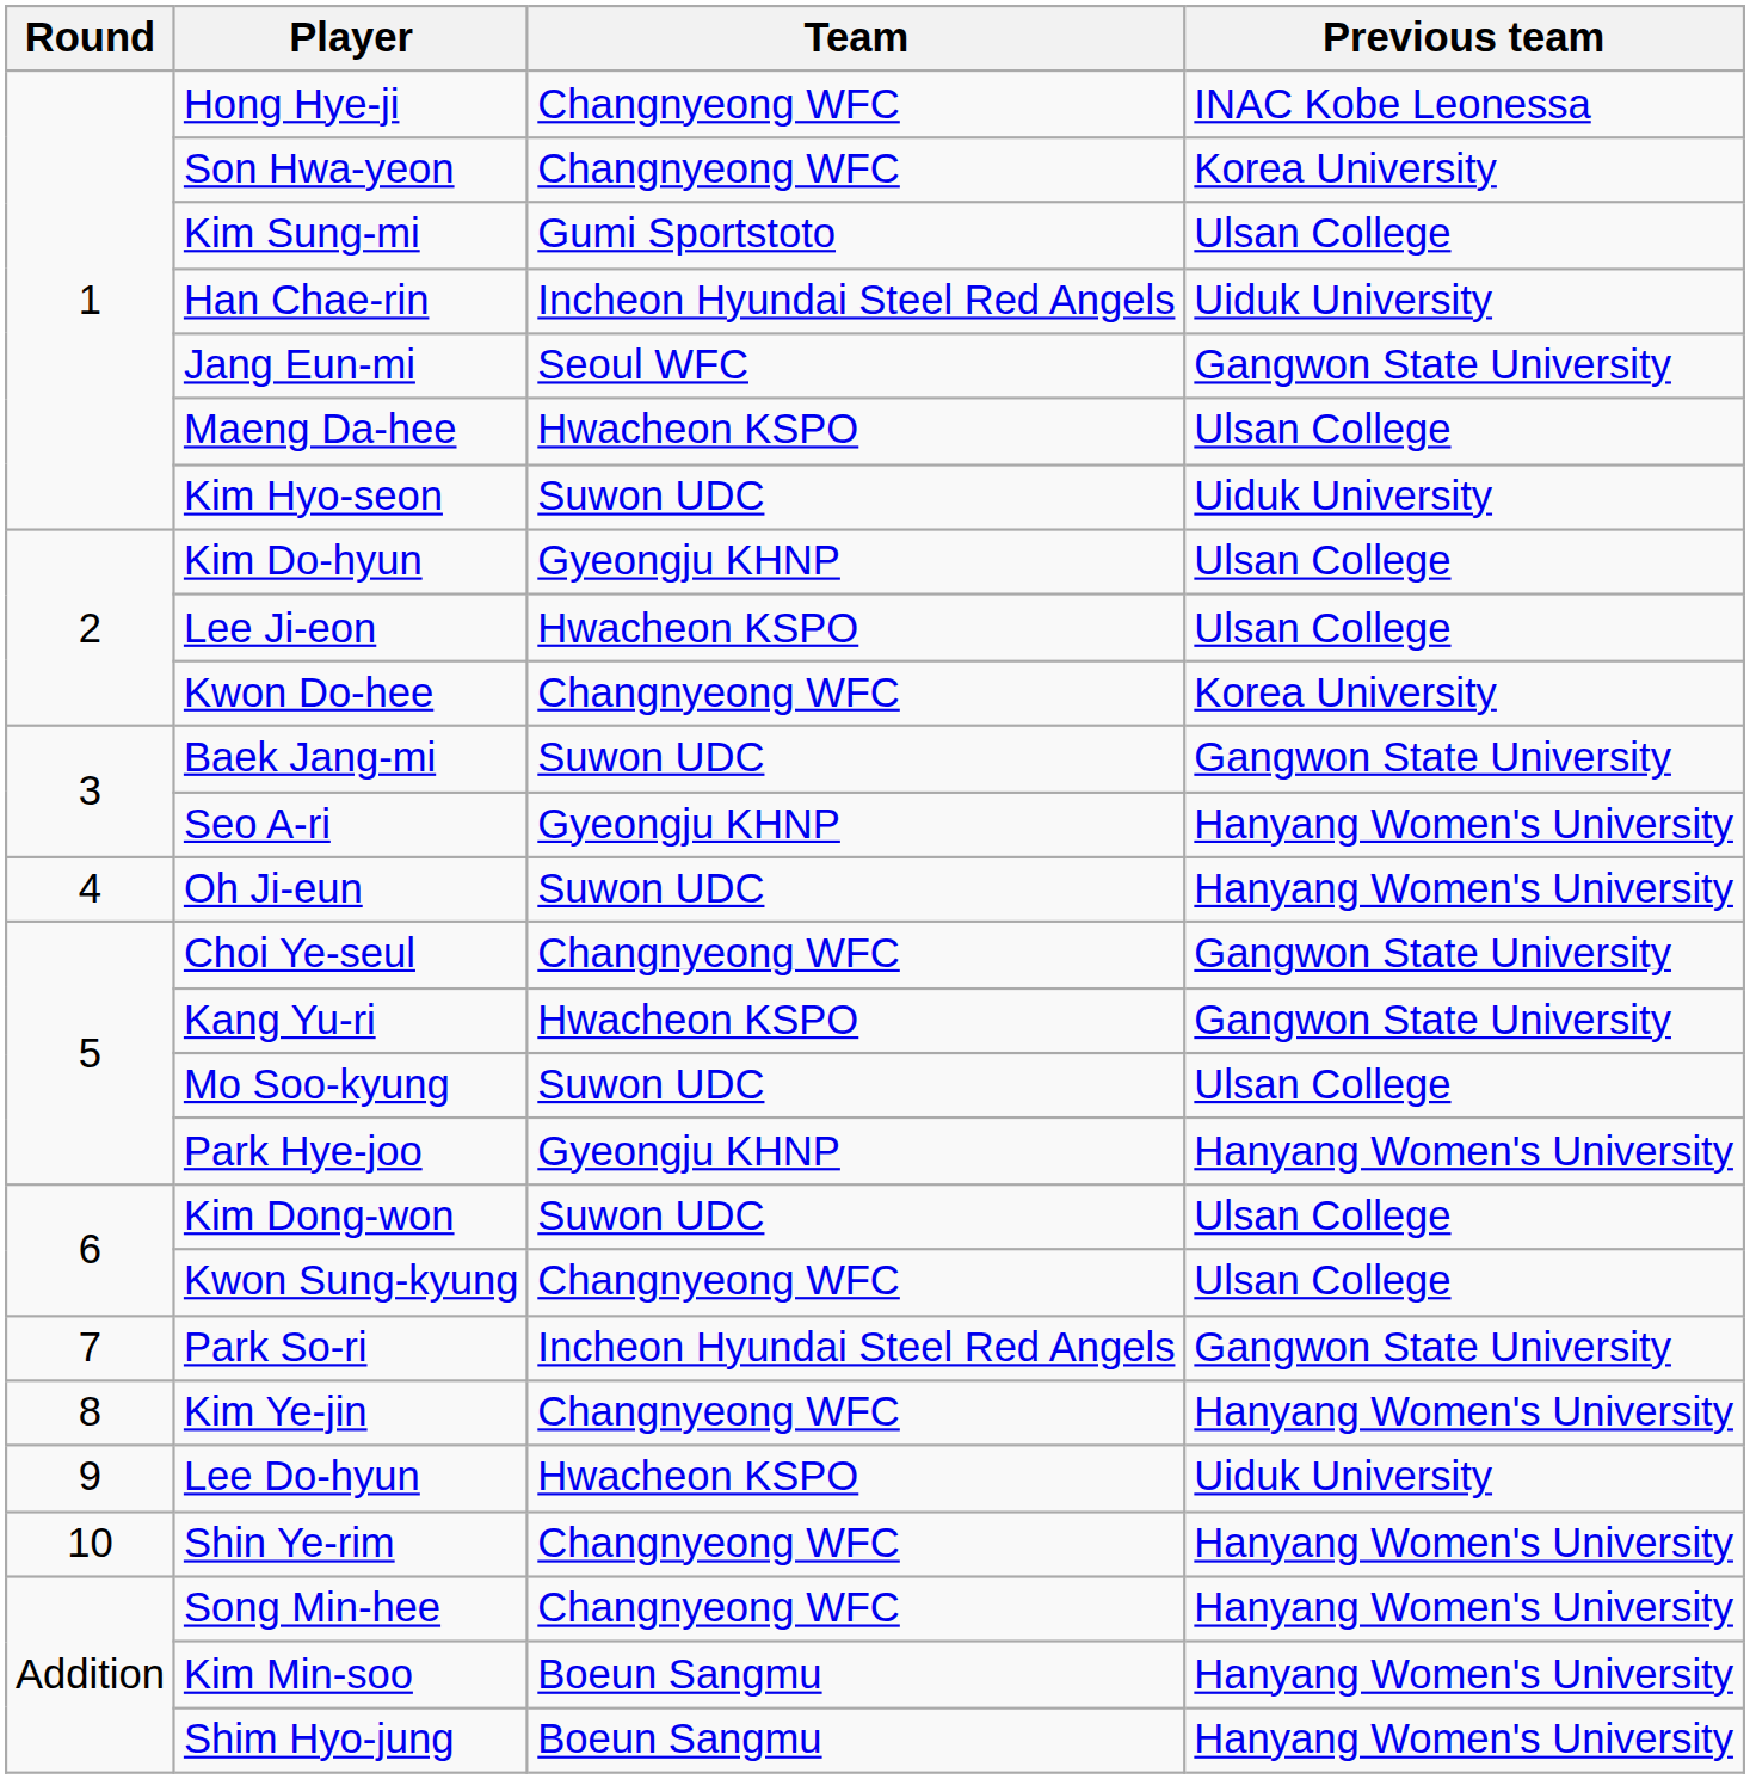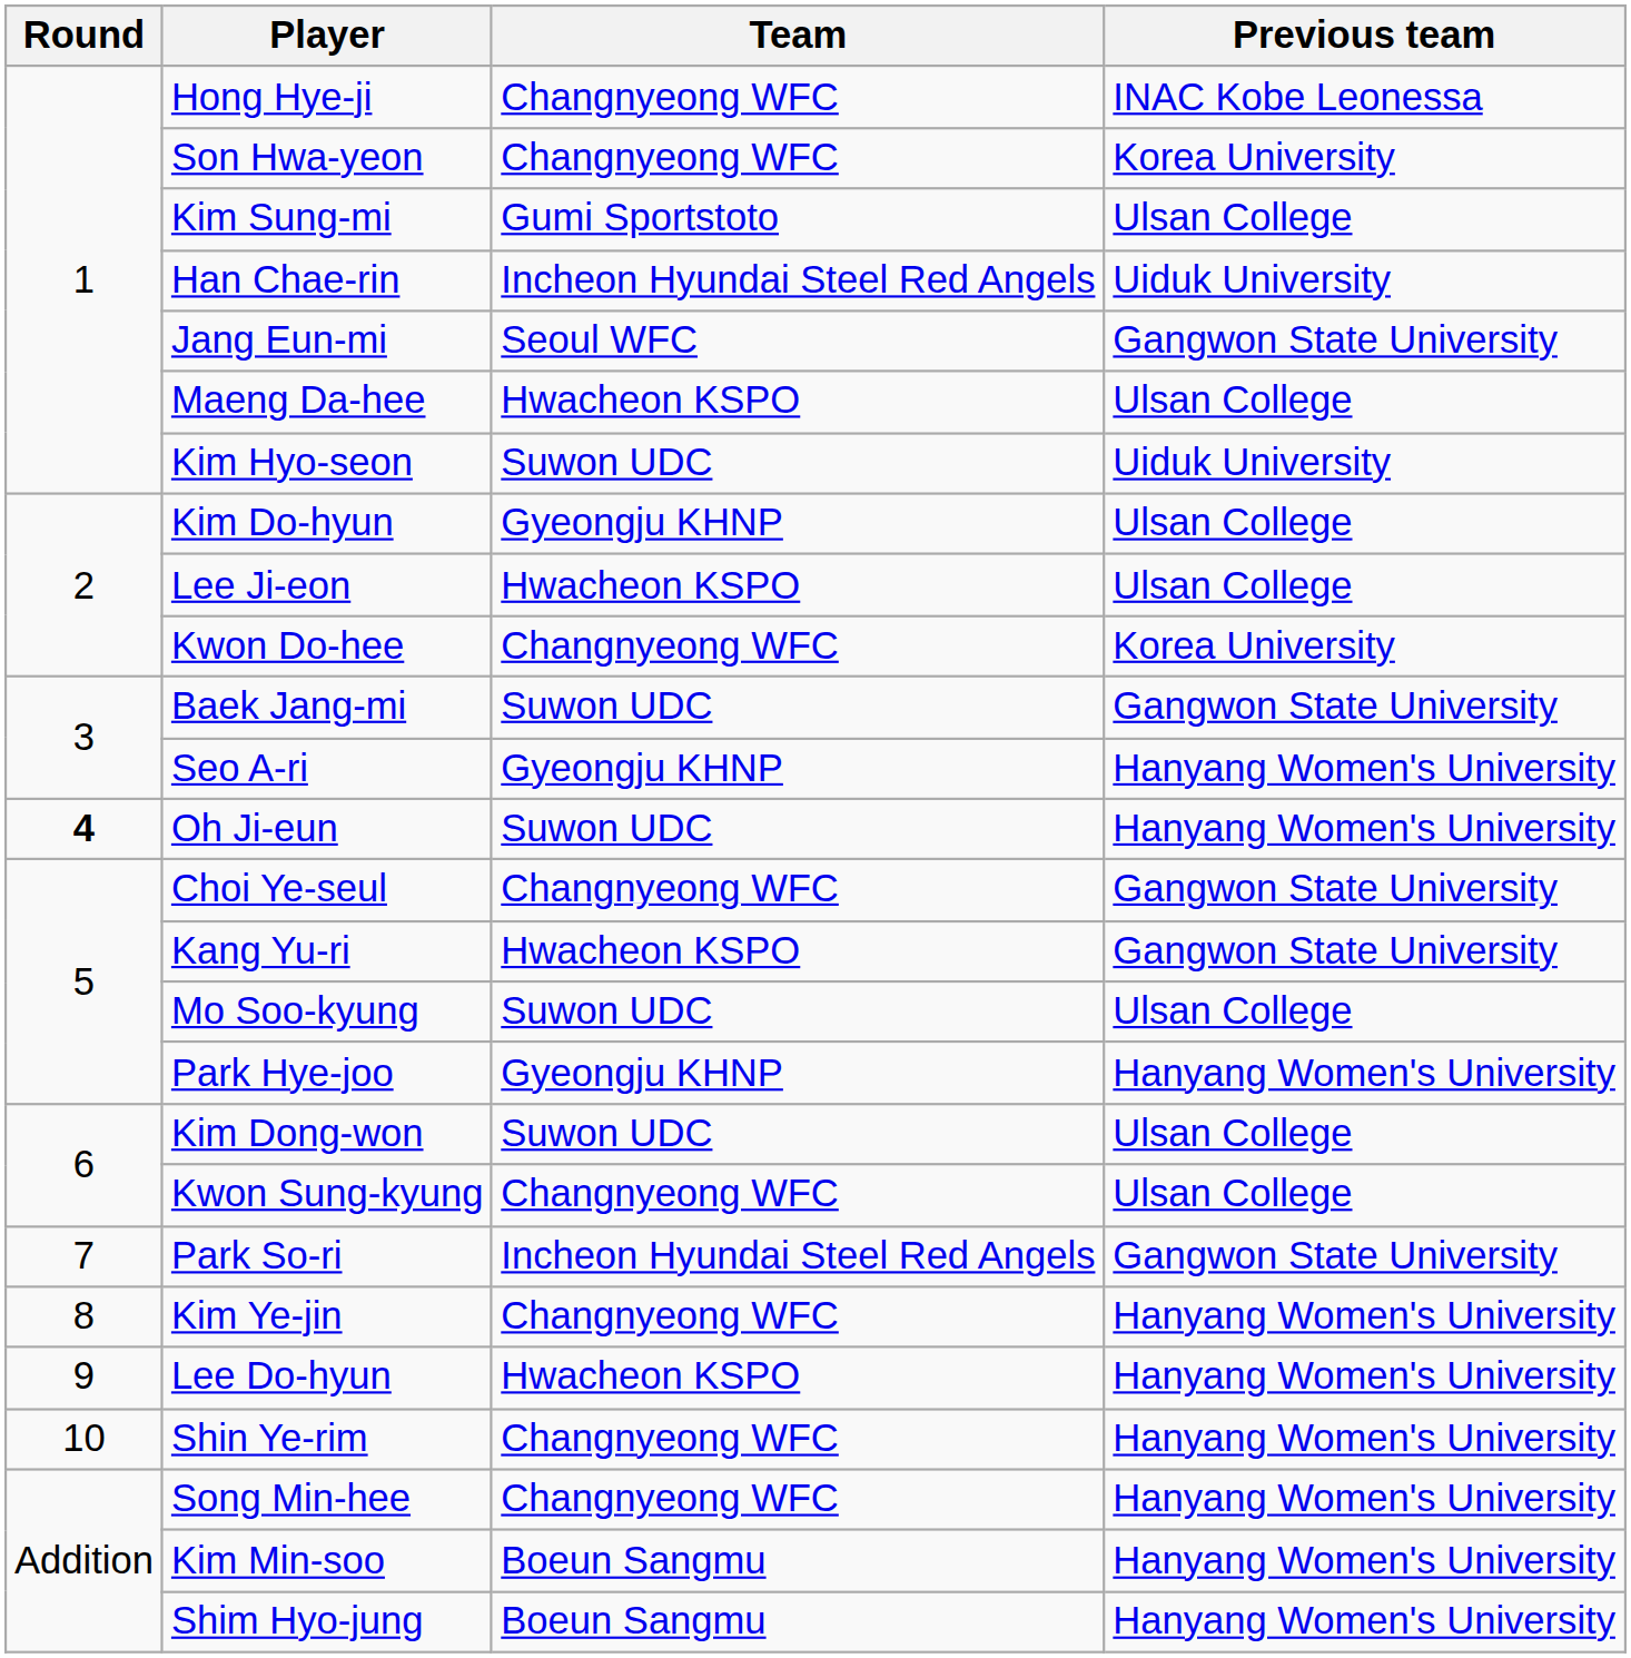 <table class="wikitable sortable"|->
 <tr>
 <th>Round</th>
 <th>Player</th>
 <th>Team</th>
 <th>Previous team</th>
 </tr>
 <tr>
 <td align="center" rowspan="7">1</td>
 <td><a href='#'>Hong Hye-ji</a></td>
 <td><a href='#'>Changnyeong WFC</a></td>
 <td><a href='#'>INAC Kobe Leonessa</a></td>
 </tr>
 <tr>
 <td><a href='#'>Son Hwa-yeon</a></td>
 <td><a href='#'>Changnyeong WFC</a></td>
 <td><a href='#'>Korea University</a></td>
 </tr>
 <tr>
 <td><a href='#'>Kim Sung-mi</a></td>
 <td><a href='#'>Gumi Sportstoto</a></td>
 <td><a href='#'>Ulsan College</a></td>
 </tr>
 <tr>
 <td><a href='#'>Han Chae-rin</a></td>
 <td><a href='#'>Incheon Hyundai Steel Red Angels</a></td>
 <td><a href='#'>Uiduk University</a></td>
 </tr>
 <tr>
 <td><a href='#'>Jang Eun-mi</a></td>
 <td><a href='#'>Seoul WFC</a></td>
 <td><a href='#'>Gangwon State University</a></td>
 </tr>
 <tr>
 <td><a href='#'>Maeng Da-hee</a></td>
 <td><a href='#'>Hwacheon KSPO</a></td>
 <td><a href='#'>Ulsan College</a></td>
 </tr>
 <tr>
 <td><a href='#'>Kim Hyo-seon</a></td>
 <td><a href='#'>Suwon UDC</a></td>
 <td><a href='#'>Uiduk University</a></td>
 </tr>
 <tr>
 <td align="center" rowspan="3">2</td>
 <td><a href='#'>Kim Do-hyun</a></td>
 <td><a href='#'>Gyeongju KHNP</a></td>
 <td><a href='#'>Ulsan College</a></td>
 </tr>
 <tr>
 <td><a href='#'>Lee Ji-eon</a></td>
 <td><a href='#'>Hwacheon KSPO</a></td>
 <td><a href='#'>Ulsan College</a></td>
 </tr>
 <tr>
 <td><a href='#'>Kwon Do-hee</a></td>
 <td><a href='#'>Changnyeong WFC</a></td>
 <td><a href='#'>Korea University</a></td>
 </tr>
 <tr>
 <td align="center" rowspan="2">3</td>
 <td><a href='#'>Baek Jang-mi</a></td>
 <td><a href='#'>Suwon UDC</a></td>
 <td><a href='#'>Gangwon State University</a></td>
 </tr>
 <tr>
 <td><a href='#'>Seo A-ri</a></td>
 <td><a href='#'>Gyeongju KHNP</a></td>
 <td><a href='#'>Hanyang Women's University</a></td>
 </tr>
 <tr>
-<td align="center">4</td>
+<td align="center"><strong>4</strong></td>
 <td><a href='#'>Oh Ji-eun</a></td>
 <td><a href='#'>Suwon UDC</a></td>
 <td><a href='#'>Hanyang Women's University</a></td>
 </tr>
 <tr>
 <td align="center" rowspan="4">5</td>
 <td><a href='#'>Choi Ye-seul</a></td>
 <td><a href='#'>Changnyeong WFC</a></td>
 <td><a href='#'>Gangwon State University</a></td>
 </tr>
 <tr>
 <td><a href='#'>Kang Yu-ri</a></td>
 <td><a href='#'>Hwacheon KSPO</a></td>
 <td><a href='#'>Gangwon State University</a></td>
 </tr>
 <tr>
 <td><a href='#'>Mo Soo-kyung</a></td>
 <td><a href='#'>Suwon UDC</a></td>
 <td><a href='#'>Ulsan College</a></td>
 </tr>
 <tr>
 <td><a href='#'>Park Hye-joo</a></td>
 <td><a href='#'>Gyeongju KHNP</a></td>
 <td><a href='#'>Hanyang Women's University</a></td>
 </tr>
 <tr>
 <td align="center" rowspan="2">6</td>
 <td><a href='#'>Kim Dong-won</a></td>
 <td><a href='#'>Suwon UDC</a></td>
 <td><a href='#'>Ulsan College</a></td>
 </tr>
 <tr>
 <td><a href='#'>Kwon Sung-kyung</a></td>
 <td><a href='#'>Changnyeong WFC</a></td>
 <td><a href='#'>Ulsan College</a></td>
 </tr>
 <tr>
 <td align="center">7</td>
 <td><a href='#'>Park So-ri</a></td>
 <td><a href='#'>Incheon Hyundai Steel Red Angels</a></td>
 <td><a href='#'>Gangwon State University</a></td>
 </tr>
 <tr>
 <td align="center">8</td>
 <td><a href='#'>Kim Ye-jin</a></td>
 <td><a href='#'>Changnyeong WFC</a></td>
 <td><a href='#'>Hanyang Women's University</a></td>
 </tr>
 <tr>
 <td align="center">9</td>
 <td><a href='#'>Lee Do-hyun</a></td>
 <td><a href='#'>Hwacheon KSPO</a></td>
-<td><a href='#'>Uiduk University</a></td>
+<td><a href='#'>Hanyang Women's University</a></td>
 </tr>
 <tr>
 <td align="center">10</td>
 <td><a href='#'>Shin Ye-rim</a></td>
 <td><a href='#'>Changnyeong WFC</a></td>
 <td><a href='#'>Hanyang Women's University</a></td>
 </tr>
 <tr>
 <td align="center" rowspan="3">Addition</td>
 <td><a href='#'>Song Min-hee</a></td>
 <td><a href='#'>Changnyeong WFC</a></td>
 <td><a href='#'>Hanyang Women's University</a></td>
 </tr>
 <tr>
 <td><a href='#'>Kim Min-soo</a></td>
 <td><a href='#'>Boeun Sangmu</a></td>
 <td><a href='#'>Hanyang Women's University</a></td>
 </tr>
 <tr>
 <td><a href='#'>Shim Hyo-jung</a></td>
 <td><a href='#'>Boeun Sangmu</a></td>
 <td><a href='#'>Hanyang Women's University</a></td>
 </tr>
 </table>
